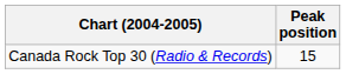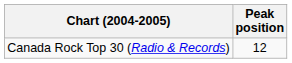 <table class="wikitable sortable">
 <tr>
 <th>Chart (2004-2005)</th>
 <th>Peak<br>position</th>
 </tr>
 <tr>
 <td>Canada Rock Top 30 (<em><a href='#'>Radio & Records</a></em>)</td>
-<td align="center">15</td>
+<td align="center">12</td>
 </tr>
 </table>
